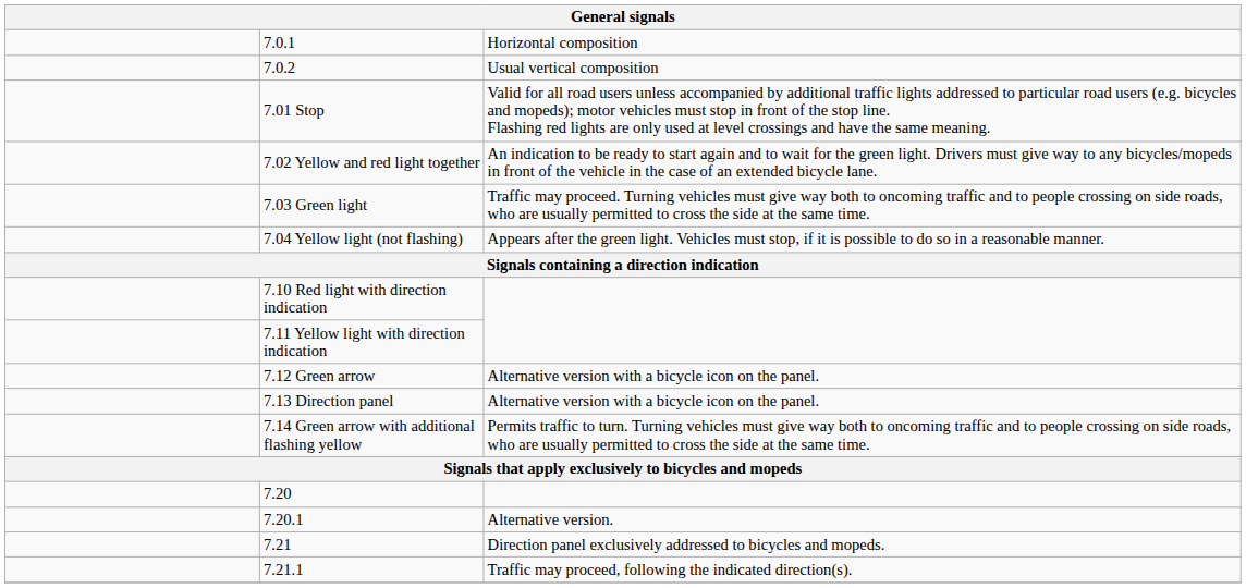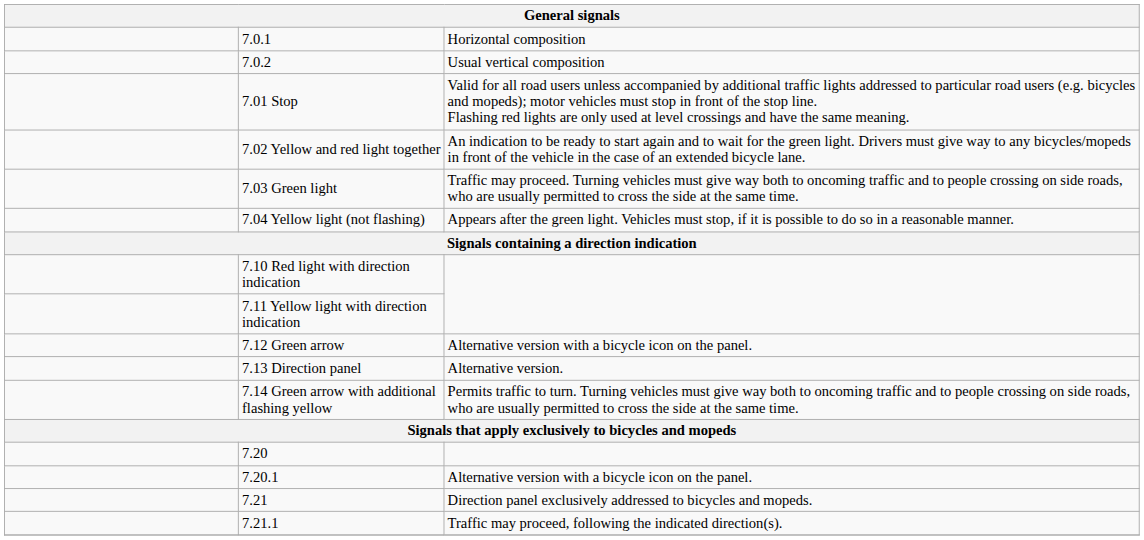 <table class="wikitable">
 <tr>
 <th colspan=3>General signals</th>
 </tr>
 <tr>
 <td style="text-align:center; width: 250px;"></td>
 <td>7.0.1</td>
 <td>Horizontal composition</td>
 </tr>
 <tr>
 <td style="text-align:center"></td>
 <td>7.0.2</td>
 <td>Usual vertical composition</td>
 </tr>
 <tr>
 <td style="text-align:center"></td>
 <td>7.01 Stop</td>
 <td>Valid for all road users unless accompanied by additional traffic lights addressed to particular road users (e.g. bicycles and mopeds); motor vehicles must stop in front of the stop line.<br>Flashing red lights are only used at level crossings and have the same meaning.</td>
 </tr>
 <tr>
 <td style="text-align:center"></td>
 <td>7.02 Yellow and red light together</td>
 <td>An indication to be ready to start again and to wait for the green light. Drivers must give way to any bicycles/mopeds in front of the vehicle in the case of an extended bicycle lane.</td>
 </tr>
 <tr>
 <td style="text-align:center"></td>
 <td>7.03 Green light</td>
 <td>Traffic may proceed. Turning vehicles must give way both to oncoming traffic and to people crossing on side roads, who are usually permitted to cross the side at the same time.</td>
 </tr>
 <tr>
 <td style="text-align:center"></td>
 <td>7.04 Yellow light (not flashing)</td>
 <td>Appears after the green light. Vehicles must stop, if it is possible to do so in a reasonable manner.</td>
 </tr>
 <tr>
 <th colspan=3>Signals containing a direction indication</th>
 </tr>
 <tr>
 <td style="text-align:center"> </td>
 <td>7.10 Red light with direction indication</td>
 </tr>
 <tr>
 <td style="text-align:center"></td>
 <td>7.11 Yellow light with direction indication</td>
 </tr>
 <tr>
 <td style="text-align:center">  </td>
 <td>7.12 Green arrow</td>
 <td>Alternative version with a bicycle icon on the panel.</td>
 </tr>
 <tr>
 <td style="text-align:center"></td>
 <td>7.13 Direction panel</td>
-<td>Alternative version with a bicycle icon on the panel.</td>
+<td>Alternative version.</td>
 </tr>
 <tr>
 <td style="text-align:center"> </td>
 <td>7.14 Green arrow with additional flashing yellow</td>
 <td>Permits traffic to turn. Turning vehicles must give way both to oncoming traffic and to people crossing on side roads, who are usually permitted to cross the side at the same time.</td>
 </tr>
 <tr>
 <th colspan=3>Signals that apply exclusively to bicycles and mopeds</th>
 </tr>
 <tr>
 <td style="text-align:center"></td>
 <td>7.20</td>
 </tr>
 <tr>
 <td style="text-align:center"></td>
 <td>7.20.1</td>
-<td>Alternative version.</td>
+<td>Alternative version with a bicycle icon on the panel.</td>
 </tr>
 <tr>
 <td style="text-align:center"></td>
 <td>7.21</td>
 <td>Direction panel exclusively addressed to bicycles and mopeds.</td>
 </tr>
 <tr>
 <td style="text-align:center"></td>
 <td>7.21.1</td>
 <td>Traffic may proceed, following the indicated direction(s).</td>
 </tr>
 <tr>
 </tr>
 </table>
